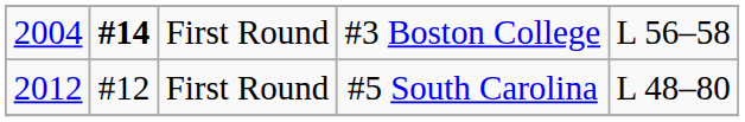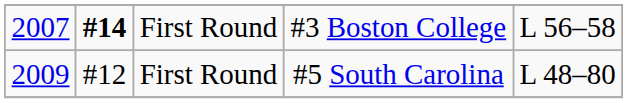 <table class="wikitable" style="text-align:center">
 <tr>
 </tr>
 <tr>
-<td rowspan=1><a href='#'>2004</a></td>
+<td rowspan=1><a href='#'>2007</a></td>
 <td><strong>#14</strong></td>
 <td>First Round</td>
 <td>#3 <a href='#'>Boston College</a></td>
 <td>L 56–58</td>
 </tr>
 <tr style="text-align:center;">
-<td rowspan=1><a href='#'>2012</a></td>
+<td rowspan=1><a href='#'>2009</a></td>
 <td>#12</td>
 <td>First Round</td>
 <td>#5 <a href='#'>South Carolina</a></td>
 <td>L 48–80</td>
 </tr>
 <tr style="text-align:center;">
 </tr>
 </table>
